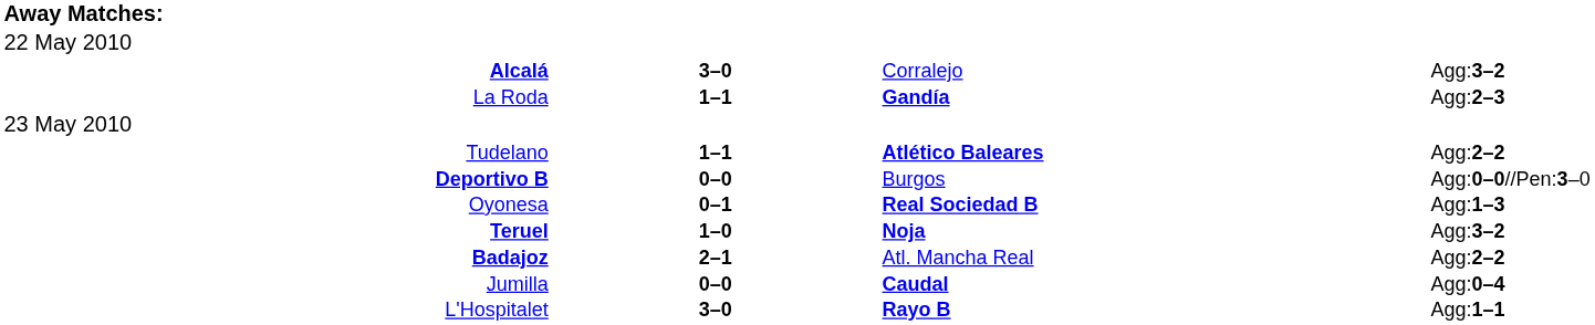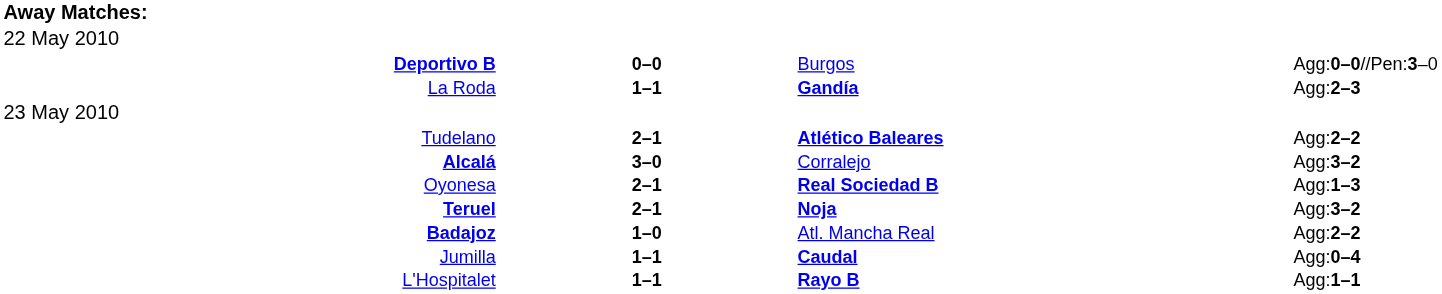 <table width=100% cellspacing=1>
 <tr>
 <th width=20%></th>
 <th width=12%></th>
 <th width=20%></th>
 <th></th>
 </tr>
 <tr>
 <td><strong>Away Matches:</strong></td>
 </tr>
 <tr>
 <td>22 May 2010</td>
 </tr>
 <tr style=font-size:90%>
-<td align=right><strong><a href='#'>Alcalá</a></strong></td>
-<td align=center><strong>3–0</strong></td>
-<td><a href='#'>Corralejo</a></td>
-<td>Agg:<strong>3–2</strong></td>
+<td align=right><strong><a href='#'>Deportivo B</a></strong></td>
+<td align=center><strong>0–0</strong></td>
+<td><a href='#'>Burgos</a></td>
+<td>Agg:<strong>0–0</strong>//Pen:<strong>3</strong>–0</td>
 </tr>
 <tr style=font-size:90%>
 <td align=right><a href='#'>La Roda</a></td>
 <td align=center><strong>1–1</strong></td>
 <td><strong><a href='#'>Gandía</a></strong></td>
 <td>Agg:<strong>2–3</strong></td>
 </tr>
 <tr>
 <td>23 May 2010</td>
 </tr>
 <tr style=font-size:90%>
 <td align=right><a href='#'>Tudelano</a></td>
-<td align=center><strong>1–1</strong></td>
+<td align=center><strong>2–1</strong></td>
 <td><strong><a href='#'>Atlético Baleares</a></strong></td>
 <td>Agg:<strong>2–2</strong></td>
 </tr>
 <tr style=font-size:90%>
-<td align=right><strong><a href='#'>Deportivo B</a></strong></td>
-<td align=center><strong>0–0</strong></td>
-<td><a href='#'>Burgos</a></td>
-<td>Agg:<strong>0–0</strong>//Pen:<strong>3</strong>–0</td>
+<td align=right><strong><a href='#'>Alcalá</a></strong></td>
+<td align=center><strong>3–0</strong></td>
+<td><a href='#'>Corralejo</a></td>
+<td>Agg:<strong>3–2</strong></td>
 </tr>
 <tr style=font-size:90%>
 <td align=right><a href='#'>Oyonesa</a></td>
-<td align=center><strong>0–1</strong></td>
+<td align=center><strong>2–1</strong></td>
 <td><strong><a href='#'>Real Sociedad B</a></strong></td>
 <td>Agg:<strong>1–3</strong></td>
 </tr>
 <tr style=font-size:90%>
 <td align=right><strong><a href='#'>Teruel</a></strong></td>
-<td align=center><strong>1–0</strong></td>
+<td align=center><strong>2–1</strong></td>
 <td><strong><a href='#'>Noja</a></strong></td>
 <td>Agg:<strong>3–2</strong></td>
 </tr>
 <tr style=font-size:90%>
 <td align=right><strong><a href='#'>Badajoz</a></strong></td>
-<td align=center><strong>2–1</strong></td>
+<td align=center><strong>1–0</strong></td>
 <td><a href='#'>Atl. Mancha Real</a></td>
 <td>Agg:<strong>2–2</strong></td>
 </tr>
 <tr style=font-size:90%>
 <td align=right><a href='#'>Jumilla</a></td>
-<td align=center><strong>0–0</strong></td>
+<td align=center><strong>1–1</strong></td>
 <td><strong><a href='#'>Caudal</a></strong></td>
 <td>Agg:<strong>0–4</strong></td>
 </tr>
 <tr style=font-size:90%>
 <td align=right><a href='#'>L'Hospitalet</a></td>
-<td align=center><strong>3–0</strong></td>
+<td align=center><strong>1–1</strong></td>
 <td><strong><a href='#'>Rayo B</a></strong></td>
 <td>Agg:<strong>1–1</strong></td>
 </tr>
 </table>
